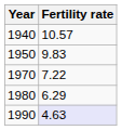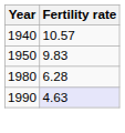 <table class=wikitable>
 <tr>
 <th>Year</th>
 <th>Fertility rate</th>
 </tr>
 <tr>
 <td>1940</td>
 <td>10.57</td>
 </tr>
 <tr>
 <td>1950</td>
 <td>9.83</td>
 </tr>
 <tr>
-<td>1970</td>
-<td>7.22</td>
-</tr>
-<tr>
 <td>1980</td>
-<td>6.29</td>
+<td>6.28</td>
 </tr>
 <tr>
 <td>1990</td>
 <td style="background: lavender;">4.63</td>
 </tr>
 </table>
